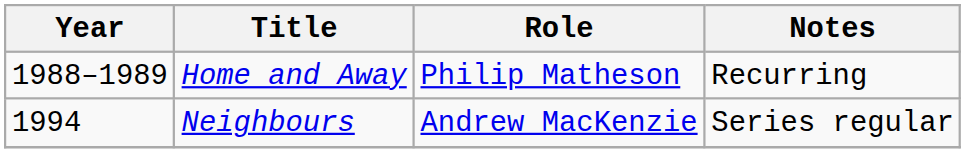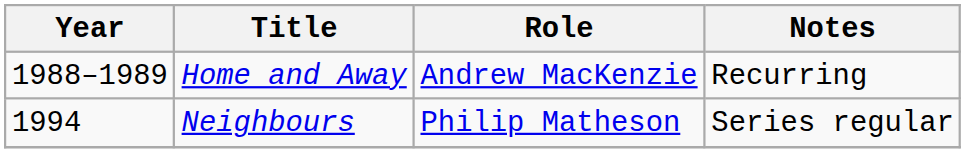 <table class="wikitable plainrowheaders sortable">
 <tr>
 <th scope="col">Year</th>
 <th scope="col">Title</th>
 <th scope="col">Role</th>
 <th scope="col" class="unsortable">Notes</th>
 </tr>
 <tr>
 <td>1988–1989</td>
 <td><em><a href='#'>Home and Away</a></em></td>
-<td><a href='#'>Philip Matheson</a></td>
+<td><a href='#'>Andrew MacKenzie</a></td>
 <td>Recurring</td>
 </tr>
 <tr>
 <td>1994</td>
 <td><em><a href='#'>Neighbours</a></em></td>
-<td><a href='#'>Andrew MacKenzie</a></td>
+<td><a href='#'>Philip Matheson</a></td>
 <td>Series regular</td>
 </tr>
 <tr>
 </tr>
 </table>
